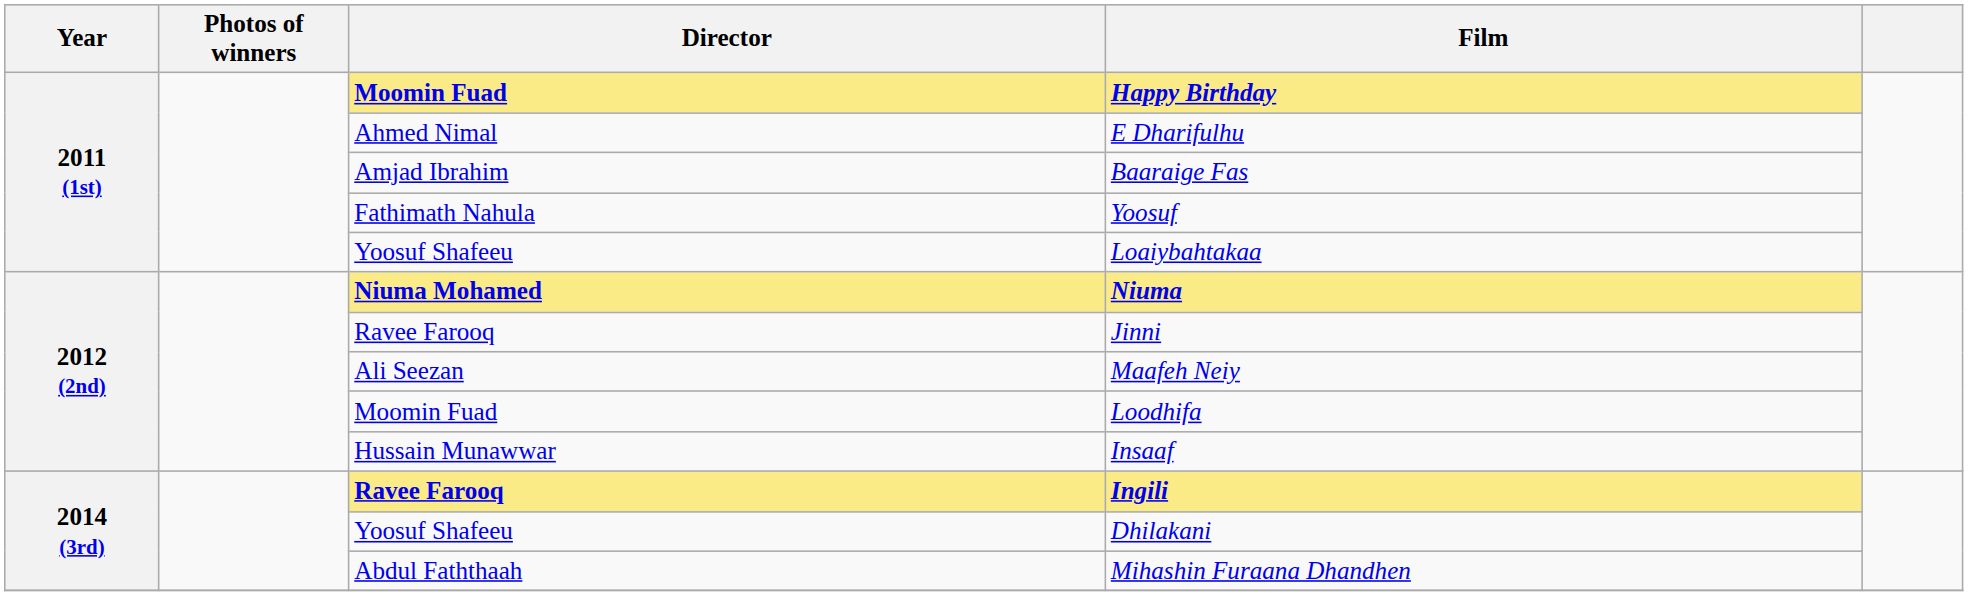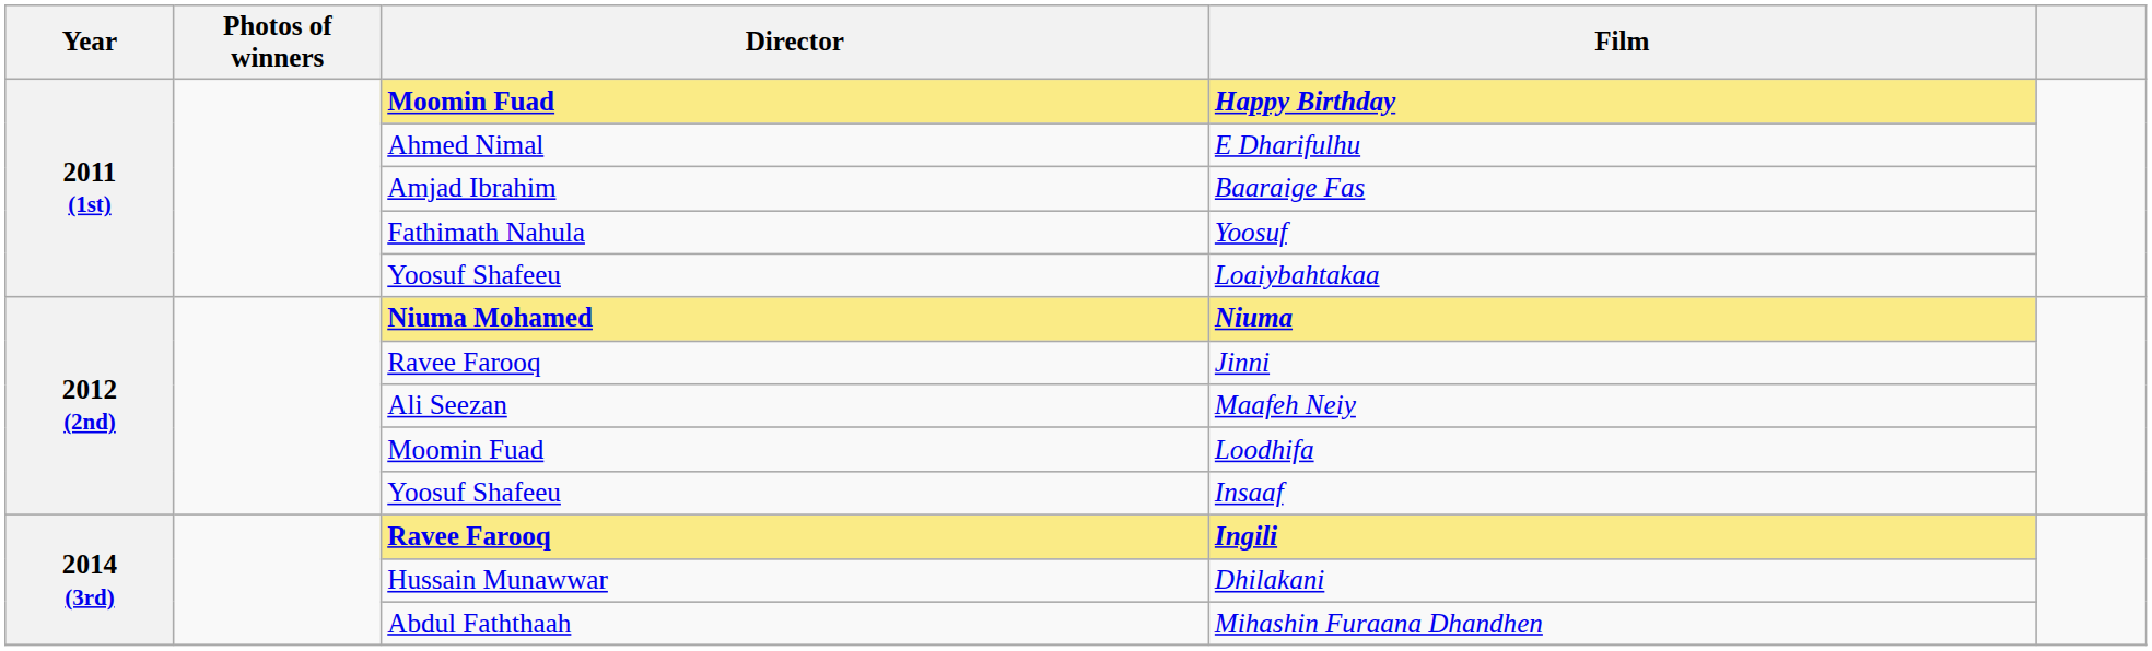 <table class="wikitable sortable" style="text-align:left;">
 <tr>
 <th scope="col" style="width:3%; text-align:center;">Year</th>
 <th scope="col" style="width:3%;text-align:center;">Photos of winners</th>
 <th scope="col" style="width:15%;text-align:center;">Director</th>
 <th scope="col" style="width:15%;text-align:center;">Film</th>
 <th scope="col" style="width:2%" class="unsortable"></th>
 </tr>
 <tr>
 <th scope="row" rowspan=5 style="text-align:center">2011 <br><small><a href='#'>(1st)</a> </small></th>
 <td rowspan=5 style="text-align:center"></td>
 <td style="background:#FAEB86;"><strong><a href='#'>Moomin Fuad</a></strong></td>
 <td style="background:#FAEB86;"><strong><em><a href='#'>Happy Birthday</a></em></strong></td>
 <td rowspan=5 style="text-align: center;"></td>
 </tr>
 <tr>
 <td><a href='#'>Ahmed Nimal</a></td>
 <td><em><a href='#'>E Dharifulhu</a></em></td>
 </tr>
 <tr>
 <td><a href='#'>Amjad Ibrahim</a></td>
 <td><em><a href='#'>Baaraige Fas</a></em></td>
 </tr>
 <tr>
 <td><a href='#'>Fathimath Nahula</a></td>
 <td><em><a href='#'>Yoosuf</a></em></td>
 </tr>
 <tr>
 <td><a href='#'>Yoosuf Shafeeu</a></td>
 <td><em><a href='#'>Loaiybahtakaa</a></em></td>
 </tr>
 <tr>
 <th scope="row" rowspan=5 style="text-align:center">2012 <br><small><a href='#'>(2nd)</a> </small></th>
 <td rowspan=5 style="text-align:center"></td>
 <td style="background:#FAEB86;"><strong><a href='#'>Niuma Mohamed</a></strong></td>
 <td style="background:#FAEB86;"><strong><em><a href='#'>Niuma</a></em></strong></td>
 <td rowspan=5 style="text-align: center;"></td>
 </tr>
 <tr>
 <td><a href='#'>Ravee Farooq</a></td>
 <td><em><a href='#'>Jinni</a></em></td>
 </tr>
 <tr>
 <td><a href='#'>Ali Seezan</a></td>
 <td><em><a href='#'>Maafeh Neiy</a></em></td>
 </tr>
 <tr>
 <td><a href='#'>Moomin Fuad</a></td>
 <td><em><a href='#'>Loodhifa</a></em></td>
 </tr>
 <tr>
-<td><a href='#'>Hussain Munawwar</a></td>
+<td><a href='#'>Yoosuf Shafeeu</a></td>
 <td><em><a href='#'>Insaaf</a></em></td>
 </tr>
 <tr>
 <th scope="row" rowspan=3 style="text-align:center">2014 <br><small><a href='#'>(3rd)</a> </small></th>
 <td rowspan=3 style="text-align:center"></td>
 <td style="background:#FAEB86;"><strong><a href='#'>Ravee Farooq</a></strong></td>
 <td style="background:#FAEB86;"><strong><em><a href='#'>Ingili</a></em></strong></td>
 <td rowspan=3 style="text-align: center;"></td>
 </tr>
 <tr>
-<td><a href='#'>Yoosuf Shafeeu</a></td>
+<td><a href='#'>Hussain Munawwar</a></td>
 <td><em><a href='#'>Dhilakani</a></em></td>
 </tr>
 <tr>
 <td><a href='#'>Abdul Faththaah</a></td>
 <td><em><a href='#'>Mihashin Furaana Dhandhen</a></em></td>
 </tr>
 <tr>
 </tr>
 </table>
